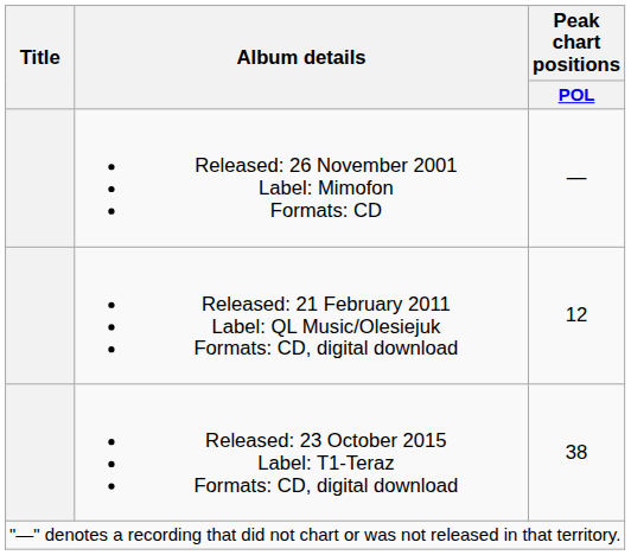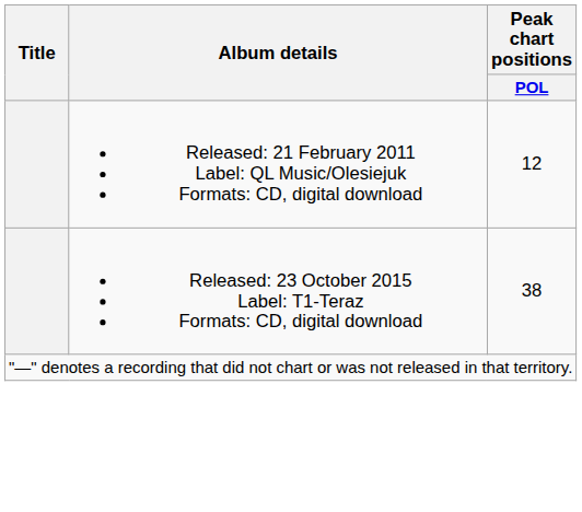 <table class="wikitable plainrowheaders" style="text-align:center;">
 <tr>
 <th scope="col" rowspan="2">Title</th>
 <th scope="col" rowspan="2">Album details</th>
 <th scope="col">Peak chart positions</th>
 </tr>
 <tr>
 <th scope="col" style="width:3em;font-size:90%;"><a href='#'>POL</a><br></th>
-</tr>
-<tr>
-<th scope="row"><br></th>
-<td><br><ul><li>Released: 26 November 2001</li><li>Label: Mimofon</li><li>Formats: CD</li></ul></td>
-<td>—</td>
 </tr>
 <tr>
 <th scope="row"><br></th>
 <td><br><ul><li>Released: 21 February 2011</li><li>Label: QL Music/Olesiejuk</li><li>Formats: CD, digital download</li></ul></td>
 <td>12</td>
 </tr>
 <tr>
 <th scope="row"><br></th>
 <td><br><ul><li>Released: 23 October 2015</li><li>Label: T1-Teraz</li><li>Formats: CD, digital download</li></ul></td>
 <td>38</td>
 </tr>
 <tr>
 <td colspan="3" style="font-size:90%">"—" denotes a recording that did not chart or was not released in that territory.</td>
 </tr>
 </table>
